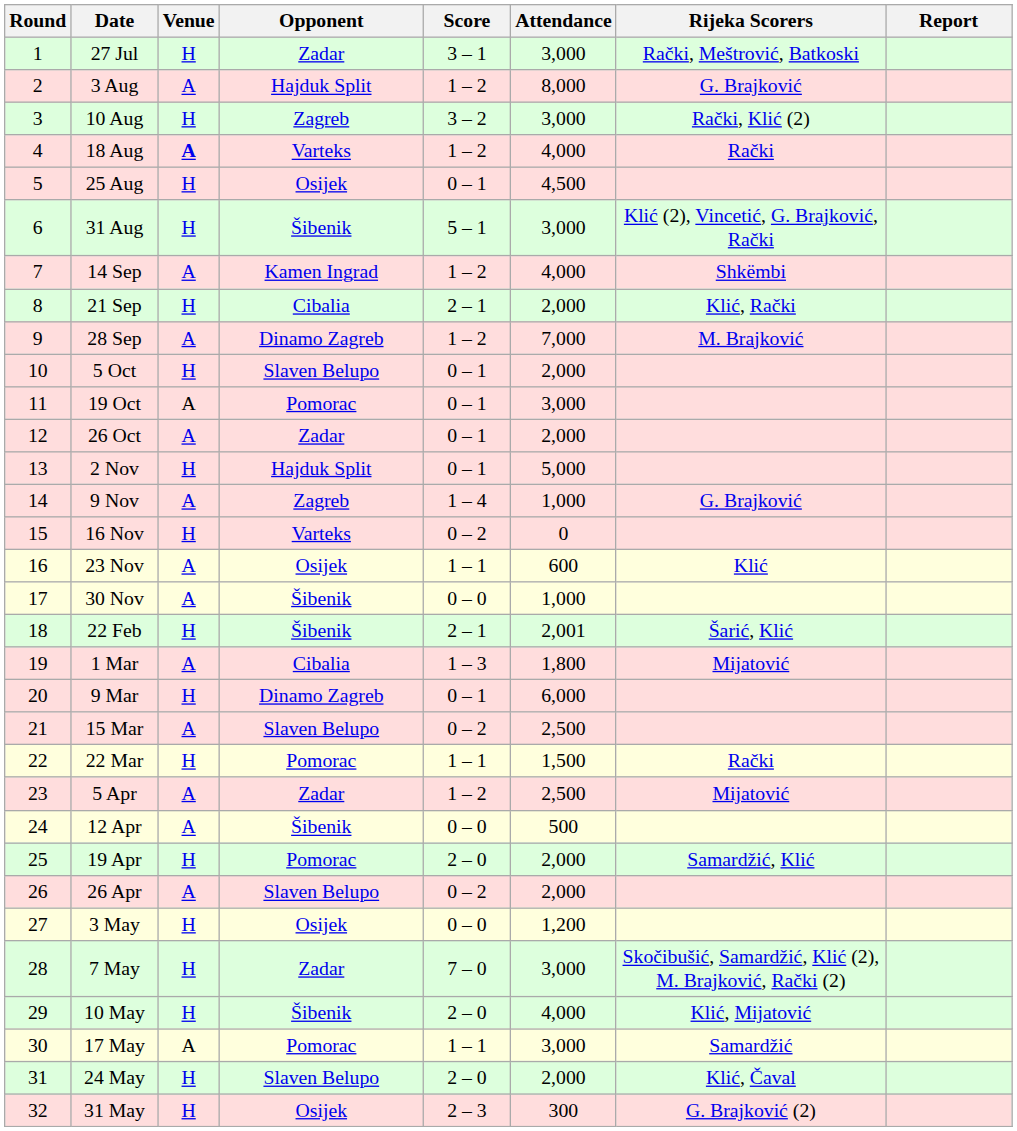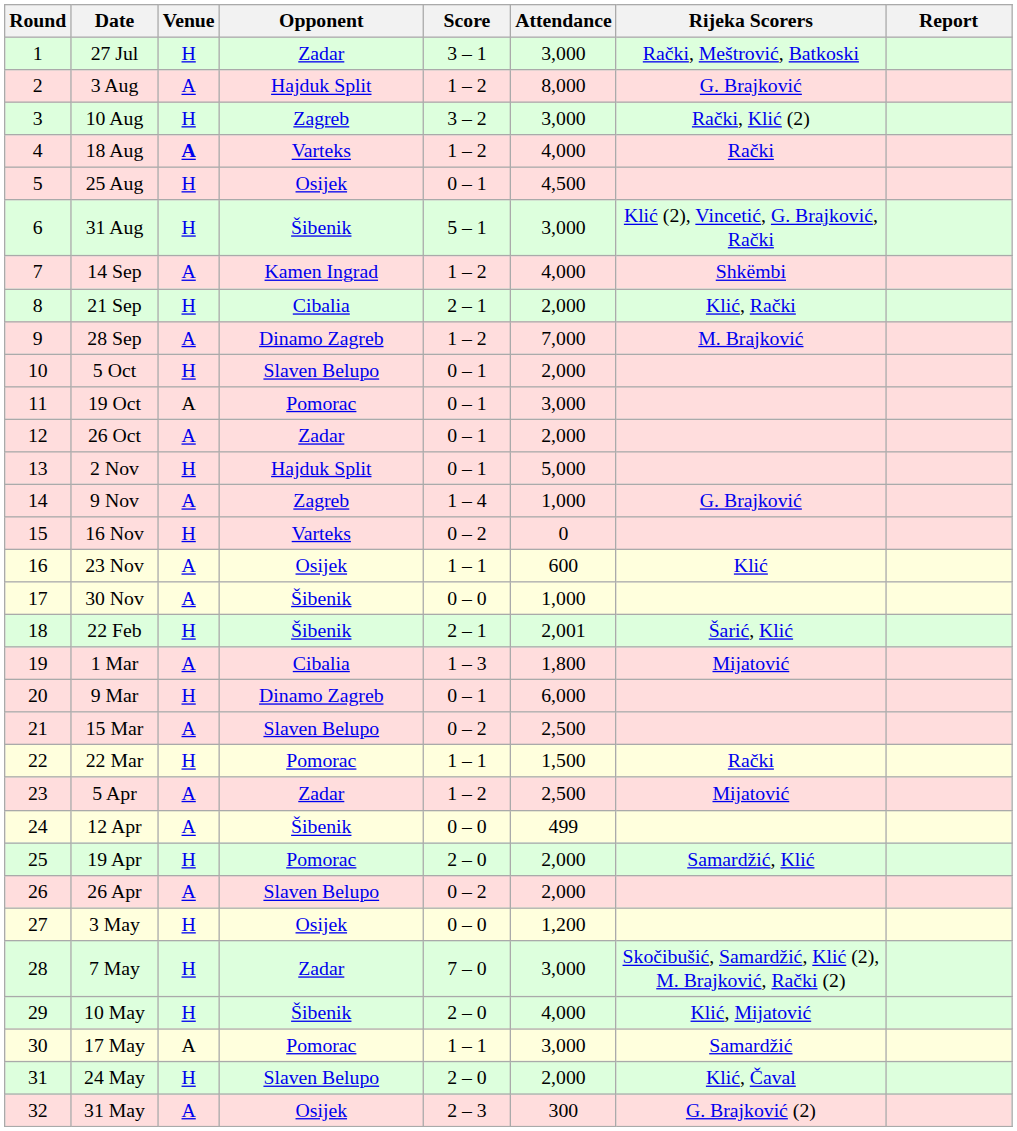 <table class="wikitable sortable" style="text-align: center; font-size:95%;">
 <tr>
 <th width="30">Round</th>
 <th width="60">Date</th>
 <th width="20">Venue</th>
 <th width="150">Opponent</th>
 <th width="60">Score</th>
 <th width="40">Attendance</th>
 <th width="200">Rijeka Scorers</th>
 <th width="90" class="unsortable">Report</th>
 </tr>
 <tr bgcolor="#ddffdd">
 <td>1</td>
 <td>27 Jul</td>
 <td><a href='#'>H</a></td>
 <td><a href='#'>Zadar</a></td>
 <td>3 – 1</td>
 <td>3,000</td>
 <td><a href='#'>Rački</a>, <a href='#'>Meštrović</a>, <a href='#'>Batkoski</a></td>
 <td></td>
 </tr>
 <tr bgcolor="#ffdddd">
 <td>2</td>
 <td>3 Aug</td>
 <td><a href='#'>A</a></td>
 <td><a href='#'>Hajduk Split</a></td>
 <td>1 – 2</td>
 <td>8,000</td>
 <td><a href='#'>G. Brajković</a></td>
 <td></td>
 </tr>
 <tr bgcolor="#ddffdd">
 <td>3</td>
 <td>10 Aug</td>
 <td><a href='#'>H</a></td>
 <td><a href='#'>Zagreb</a></td>
 <td>3 – 2</td>
 <td>3,000</td>
 <td><a href='#'>Rački</a>, <a href='#'>Klić</a> (2)</td>
 <td></td>
 </tr>
 <tr bgcolor="#ffdddd">
 <td>4</td>
 <td>18 Aug</td>
 <td><strong><a href='#'>A</a></strong></td>
 <td><a href='#'>Varteks</a></td>
 <td>1 – 2</td>
 <td>4,000</td>
 <td><a href='#'>Rački</a></td>
 <td></td>
 </tr>
 <tr bgcolor="#ffdddd">
 <td>5</td>
 <td>25 Aug</td>
 <td><a href='#'>H</a></td>
 <td><a href='#'>Osijek</a></td>
 <td>0 – 1</td>
 <td>4,500</td>
 <td></td>
 <td></td>
 </tr>
 <tr bgcolor="#ddffdd">
 <td>6</td>
 <td>31 Aug</td>
 <td><a href='#'>H</a></td>
 <td><a href='#'>Šibenik</a></td>
 <td>5 – 1</td>
 <td>3,000</td>
 <td><a href='#'>Klić</a> (2), <a href='#'>Vincetić</a>, <a href='#'>G. Brajković</a>, <a href='#'>Rački</a></td>
 <td></td>
 </tr>
 <tr bgcolor="#ffdddd">
 <td>7</td>
 <td>14 Sep</td>
 <td><a href='#'>A</a></td>
 <td><a href='#'>Kamen Ingrad</a></td>
 <td>1 – 2</td>
 <td>4,000</td>
 <td><a href='#'>Shkëmbi</a></td>
 <td></td>
 </tr>
 <tr bgcolor="#ddffdd">
 <td>8</td>
 <td>21 Sep</td>
 <td><a href='#'>H</a></td>
 <td><a href='#'>Cibalia</a></td>
 <td>2 – 1</td>
 <td>2,000</td>
 <td><a href='#'>Klić</a>, <a href='#'>Rački</a></td>
 <td></td>
 </tr>
 <tr bgcolor="#ffdddd">
 <td>9</td>
 <td>28 Sep</td>
 <td><a href='#'>A</a></td>
 <td><a href='#'>Dinamo Zagreb</a></td>
 <td>1 – 2</td>
 <td>7,000</td>
 <td><a href='#'>M. Brajković</a></td>
 <td></td>
 </tr>
 <tr bgcolor="#ffdddd">
 <td>10</td>
 <td>5 Oct</td>
 <td><a href='#'>H</a></td>
 <td><a href='#'>Slaven Belupo</a></td>
 <td>0 – 1</td>
 <td>2,000</td>
 <td></td>
 <td></td>
 </tr>
 <tr bgcolor="#ffdddd">
 <td>11</td>
 <td>19 Oct</td>
 <td>A</td>
 <td><a href='#'>Pomorac</a></td>
 <td>0 – 1</td>
 <td>3,000</td>
 <td></td>
 <td></td>
 </tr>
 <tr bgcolor="#ffdddd">
 <td>12</td>
 <td>26 Oct</td>
 <td><a href='#'>A</a></td>
 <td><a href='#'>Zadar</a></td>
 <td>0 – 1</td>
 <td>2,000</td>
 <td></td>
 <td></td>
 </tr>
 <tr bgcolor="#ffdddd">
 <td>13</td>
 <td>2 Nov</td>
 <td><a href='#'>H</a></td>
 <td><a href='#'>Hajduk Split</a></td>
 <td>0 – 1</td>
 <td>5,000</td>
 <td></td>
 <td></td>
 </tr>
 <tr bgcolor="#ffdddd">
 <td>14</td>
 <td>9 Nov</td>
 <td><a href='#'>A</a></td>
 <td><a href='#'>Zagreb</a></td>
 <td>1 – 4</td>
 <td>1,000</td>
 <td><a href='#'>G. Brajković</a></td>
 <td></td>
 </tr>
 <tr bgcolor="#ffdddd">
 <td>15</td>
 <td>16 Nov</td>
 <td><a href='#'>H</a></td>
 <td><a href='#'>Varteks</a></td>
 <td>0 – 2</td>
 <td>0</td>
 <td></td>
 <td></td>
 </tr>
 <tr bgcolor="#ffffdd">
 <td>16</td>
 <td>23 Nov</td>
 <td><a href='#'>A</a></td>
 <td><a href='#'>Osijek</a></td>
 <td>1 – 1</td>
 <td>600</td>
 <td><a href='#'>Klić</a></td>
 <td></td>
 </tr>
 <tr bgcolor="#ffffdd">
 <td>17</td>
 <td>30 Nov</td>
 <td><a href='#'>A</a></td>
 <td><a href='#'>Šibenik</a></td>
 <td>0 – 0</td>
 <td>1,000</td>
 <td></td>
 <td></td>
 </tr>
 <tr bgcolor="#ddffdd">
 <td>18</td>
 <td>22 Feb</td>
 <td><a href='#'>H</a></td>
 <td><a href='#'>Šibenik</a></td>
 <td>2 – 1</td>
 <td>2,001</td>
 <td><a href='#'>Šarić</a>, <a href='#'>Klić</a></td>
 <td></td>
 </tr>
 <tr bgcolor="#ffdddd">
 <td>19</td>
 <td>1 Mar</td>
 <td><a href='#'>A</a></td>
 <td><a href='#'>Cibalia</a></td>
 <td>1 – 3</td>
 <td>1,800</td>
 <td><a href='#'>Mijatović</a></td>
 <td></td>
 </tr>
 <tr bgcolor="#ffdddd">
 <td>20</td>
 <td>9 Mar</td>
 <td><a href='#'>H</a></td>
 <td><a href='#'>Dinamo Zagreb</a></td>
 <td>0 – 1</td>
 <td>6,000</td>
 <td></td>
 <td></td>
 </tr>
 <tr bgcolor="#ffdddd">
 <td>21</td>
 <td>15 Mar</td>
 <td><a href='#'>A</a></td>
 <td><a href='#'>Slaven Belupo</a></td>
 <td>0 – 2</td>
 <td>2,500</td>
 <td></td>
 <td></td>
 </tr>
 <tr bgcolor="#ffffdd">
 <td>22</td>
 <td>22 Mar</td>
 <td><a href='#'>H</a></td>
 <td><a href='#'>Pomorac</a></td>
 <td>1 – 1</td>
 <td>1,500</td>
 <td><a href='#'>Rački</a></td>
 <td></td>
 </tr>
 <tr bgcolor="#ffdddd">
 <td>23</td>
 <td>5 Apr</td>
 <td><a href='#'>A</a></td>
 <td><a href='#'>Zadar</a></td>
 <td>1 – 2</td>
 <td>2,500</td>
 <td><a href='#'>Mijatović</a></td>
 <td></td>
 </tr>
 <tr bgcolor="#ffffdd">
 <td>24</td>
 <td>12 Apr</td>
 <td><a href='#'>A</a></td>
 <td><a href='#'>Šibenik</a></td>
 <td>0 – 0</td>
-<td>500</td>
+<td>499</td>
 <td></td>
 <td></td>
 </tr>
 <tr bgcolor="#ddffdd">
 <td>25</td>
 <td>19 Apr</td>
 <td><a href='#'>H</a></td>
 <td><a href='#'>Pomorac</a></td>
 <td>2 – 0</td>
 <td>2,000</td>
 <td><a href='#'>Samardžić</a>, <a href='#'>Klić</a></td>
 <td></td>
 </tr>
 <tr bgcolor="#ffdddd">
 <td>26</td>
 <td>26 Apr</td>
 <td><a href='#'>A</a></td>
 <td><a href='#'>Slaven Belupo</a></td>
 <td>0 – 2</td>
 <td>2,000</td>
 <td></td>
 <td></td>
 </tr>
 <tr bgcolor="#ffffdd">
 <td>27</td>
 <td>3 May</td>
 <td><a href='#'>H</a></td>
 <td><a href='#'>Osijek</a></td>
 <td>0 – 0</td>
 <td>1,200</td>
 <td></td>
 <td></td>
 </tr>
 <tr bgcolor="#ddffdd">
 <td>28</td>
 <td>7 May</td>
 <td><a href='#'>H</a></td>
 <td><a href='#'>Zadar</a></td>
 <td>7 – 0</td>
 <td>3,000</td>
 <td><a href='#'>Skočibušić</a>, <a href='#'>Samardžić</a>, <a href='#'>Klić</a> (2), <a href='#'>M. Brajković</a>, <a href='#'>Rački</a> (2)</td>
 <td></td>
 </tr>
 <tr bgcolor="#ddffdd">
 <td>29</td>
 <td>10 May</td>
 <td><a href='#'>H</a></td>
 <td><a href='#'>Šibenik</a></td>
 <td>2 – 0</td>
 <td>4,000</td>
 <td><a href='#'>Klić</a>, <a href='#'>Mijatović</a></td>
 <td></td>
 </tr>
 <tr bgcolor="#ffffdd">
 <td>30</td>
 <td>17 May</td>
 <td>A</td>
 <td><a href='#'>Pomorac</a></td>
 <td>1 – 1</td>
 <td>3,000</td>
 <td><a href='#'>Samardžić</a></td>
 <td></td>
 </tr>
 <tr bgcolor="#ddffdd">
 <td>31</td>
 <td>24 May</td>
 <td><a href='#'>H</a></td>
 <td><a href='#'>Slaven Belupo</a></td>
 <td>2 – 0</td>
 <td>2,000</td>
 <td><a href='#'>Klić</a>, <a href='#'>Čaval</a></td>
 <td></td>
 </tr>
 <tr bgcolor="#ffdddd">
 <td>32</td>
 <td>31 May</td>
-<td><a href='#'>H</a></td>
+<td><a href='#'>A</a></td>
 <td><a href='#'>Osijek</a></td>
 <td>2 – 3</td>
 <td>300</td>
 <td><a href='#'>G. Brajković</a> (2)</td>
 <td></td>
 </tr>
 </table>
